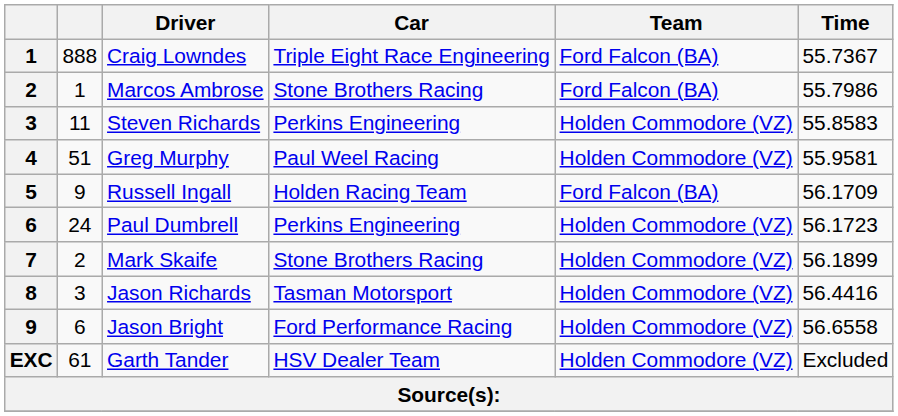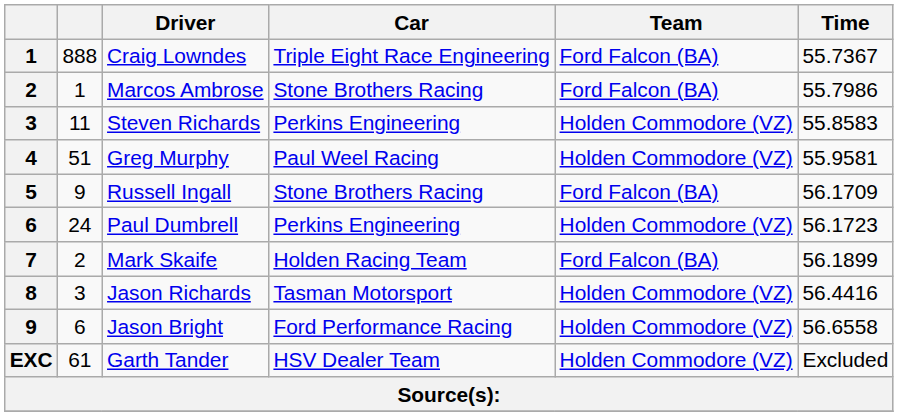 <table class="wikitable" style="font-size: 87%">
 <tr>
 <th></th>
 <th></th>
 <th>Driver</th>
 <th>Car</th>
 <th>Team</th>
 <th>Time</th>
 </tr>
 <tr>
 <th>1</th>
 <td align="center">888</td>
 <td> <a href='#'>Craig Lowndes</a></td>
 <td><a href='#'>Triple Eight Race Engineering</a></td>
 <td><a href='#'>Ford Falcon (BA)</a></td>
 <td>55.7367</td>
 </tr>
 <tr>
 <th>2</th>
 <td align="center">1</td>
 <td> <a href='#'>Marcos Ambrose</a></td>
 <td><a href='#'>Stone Brothers Racing</a></td>
 <td><a href='#'>Ford Falcon (BA)</a></td>
 <td>55.7986</td>
 </tr>
 <tr>
 <th>3</th>
 <td align="center">11</td>
 <td> <a href='#'>Steven Richards</a></td>
 <td><a href='#'>Perkins Engineering</a></td>
 <td><a href='#'>Holden Commodore (VZ)</a></td>
 <td>55.8583</td>
 </tr>
 <tr>
 <th>4</th>
 <td align="center">51</td>
 <td> <a href='#'>Greg Murphy</a></td>
 <td><a href='#'>Paul Weel Racing</a></td>
 <td><a href='#'>Holden Commodore (VZ)</a></td>
 <td>55.9581</td>
 </tr>
 <tr>
 <th>5</th>
 <td align="center">9</td>
 <td> <a href='#'>Russell Ingall</a></td>
-<td><a href='#'>Holden Racing Team</a></td>
+<td><a href='#'>Stone Brothers Racing</a></td>
 <td><a href='#'>Ford Falcon (BA)</a></td>
 <td>56.1709</td>
 </tr>
 <tr>
 <th>6</th>
 <td align="center">24</td>
 <td> <a href='#'>Paul Dumbrell</a></td>
 <td><a href='#'>Perkins Engineering</a></td>
 <td><a href='#'>Holden Commodore (VZ)</a></td>
 <td>56.1723</td>
 </tr>
 <tr>
 <th>7</th>
 <td align="center">2</td>
 <td> <a href='#'>Mark Skaife</a></td>
-<td><a href='#'>Stone Brothers Racing</a></td>
-<td><a href='#'>Holden Commodore (VZ)</a></td>
+<td><a href='#'>Holden Racing Team</a></td>
+<td><a href='#'>Ford Falcon (BA)</a></td>
 <td>56.1899</td>
 </tr>
 <tr>
 <th>8</th>
 <td align="center">3</td>
 <td> <a href='#'>Jason Richards</a></td>
 <td><a href='#'>Tasman Motorsport</a></td>
 <td><a href='#'>Holden Commodore (VZ)</a></td>
 <td>56.4416</td>
 </tr>
 <tr>
 <th>9</th>
 <td align="center">6</td>
 <td> <a href='#'>Jason Bright</a></td>
 <td><a href='#'>Ford Performance Racing</a></td>
 <td><a href='#'>Holden Commodore (VZ)</a></td>
 <td>56.6558</td>
 </tr>
 <tr>
 <th>EXC</th>
 <td align="center">61</td>
 <td> <a href='#'>Garth Tander</a></td>
 <td><a href='#'>HSV Dealer Team</a></td>
 <td><a href='#'>Holden Commodore (VZ)</a></td>
 <td>Excluded</td>
 </tr>
 <tr>
 <th colspan=6>Source(s):</th>
 </tr>
 <tr>
 </tr>
 </table>
